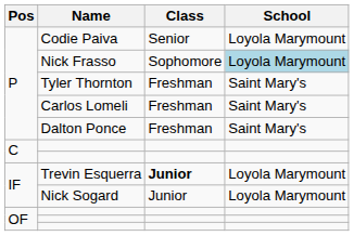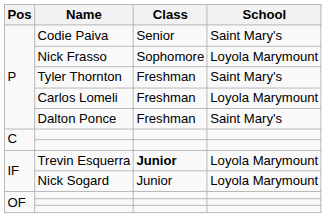 <table class=wikitable>
 <tr>
 <th>Pos</th>
 <th>Name</th>
 <th>Class</th>
 <th>School</th>
 </tr>
 <tr>
 <td rowspan=5>P</td>
 <td>Codie Paiva</td>
 <td>Senior</td>
-<td>Loyola Marymount</td>
+<td>Saint Mary's</td>
 </tr>
 <tr>
 <td>Nick Frasso</td>
 <td>Sophomore</td>
-<td style="background: lightblue;">Loyola Marymount</td>
+<td>Loyola Marymount</td>
 </tr>
 <tr>
 <td>Tyler Thornton</td>
 <td>Freshman</td>
 <td>Saint Mary's</td>
 </tr>
 <tr>
 <td>Carlos Lomeli</td>
 <td>Freshman</td>
-<td>Saint Mary's</td>
+<td>Loyola Marymount</td>
 </tr>
 <tr>
 <td>Dalton Ponce</td>
 <td>Freshman</td>
 <td>Saint Mary's</td>
 </tr>
 <tr>
 <td rowspan=2>C</td>
 <td></td>
 <td></td>
 <td></td>
 </tr>
 <tr>
 <td></td>
 <td></td>
 <td></td>
 </tr>
 <tr>
 <td rowspan=2>IF</td>
 <td>Trevin Esquerra</td>
 <td><strong>Junior</strong></td>
 <td>Loyola Marymount</td>
 </tr>
 <tr>
 <td>Nick Sogard</td>
 <td>Junior</td>
 <td>Loyola Marymount</td>
 </tr>
 <tr>
 <td rowspan=3>OF</td>
 <td></td>
 <td></td>
 <td></td>
 </tr>
 <tr>
 <td></td>
 <td></td>
 <td></td>
 </tr>
 <tr>
 <td></td>
 <td></td>
 <td></td>
 </tr>
 </table>
